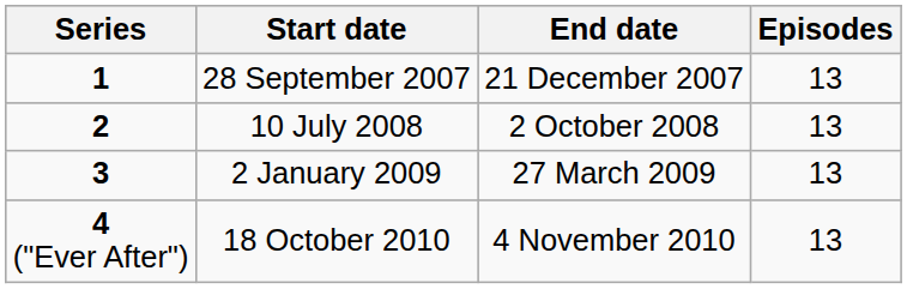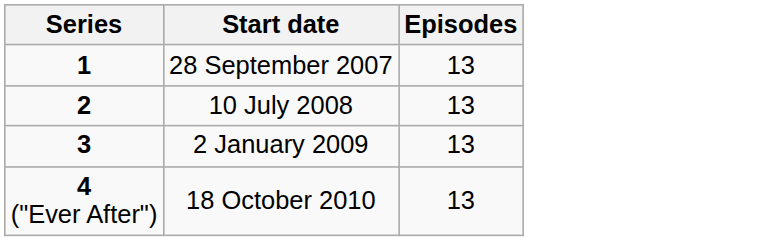 <table class="wikitable" style="text-align: center;">
 <tr>
 <th>Series</th>
 <th>Start date</th>
-<th>End date</th>
 <th>Episodes</th>
 </tr>
 <tr>
 <td><strong>1</strong></td>
 <td>28 September 2007</td>
-<td>21 December 2007</td>
 <td>13</td>
 </tr>
 <tr>
 <td><strong>2</strong></td>
 <td>10 July 2008</td>
-<td>2 October 2008</td>
 <td>13</td>
 </tr>
 <tr>
 <td><strong>3</strong></td>
 <td>2 January 2009</td>
-<td>27 March 2009</td>
 <td>13</td>
 </tr>
 <tr>
 <td><strong>4</strong><br>("Ever After")</td>
 <td>18 October 2010</td>
-<td>4 November 2010</td>
 <td>13</td>
 </tr>
 </table>
